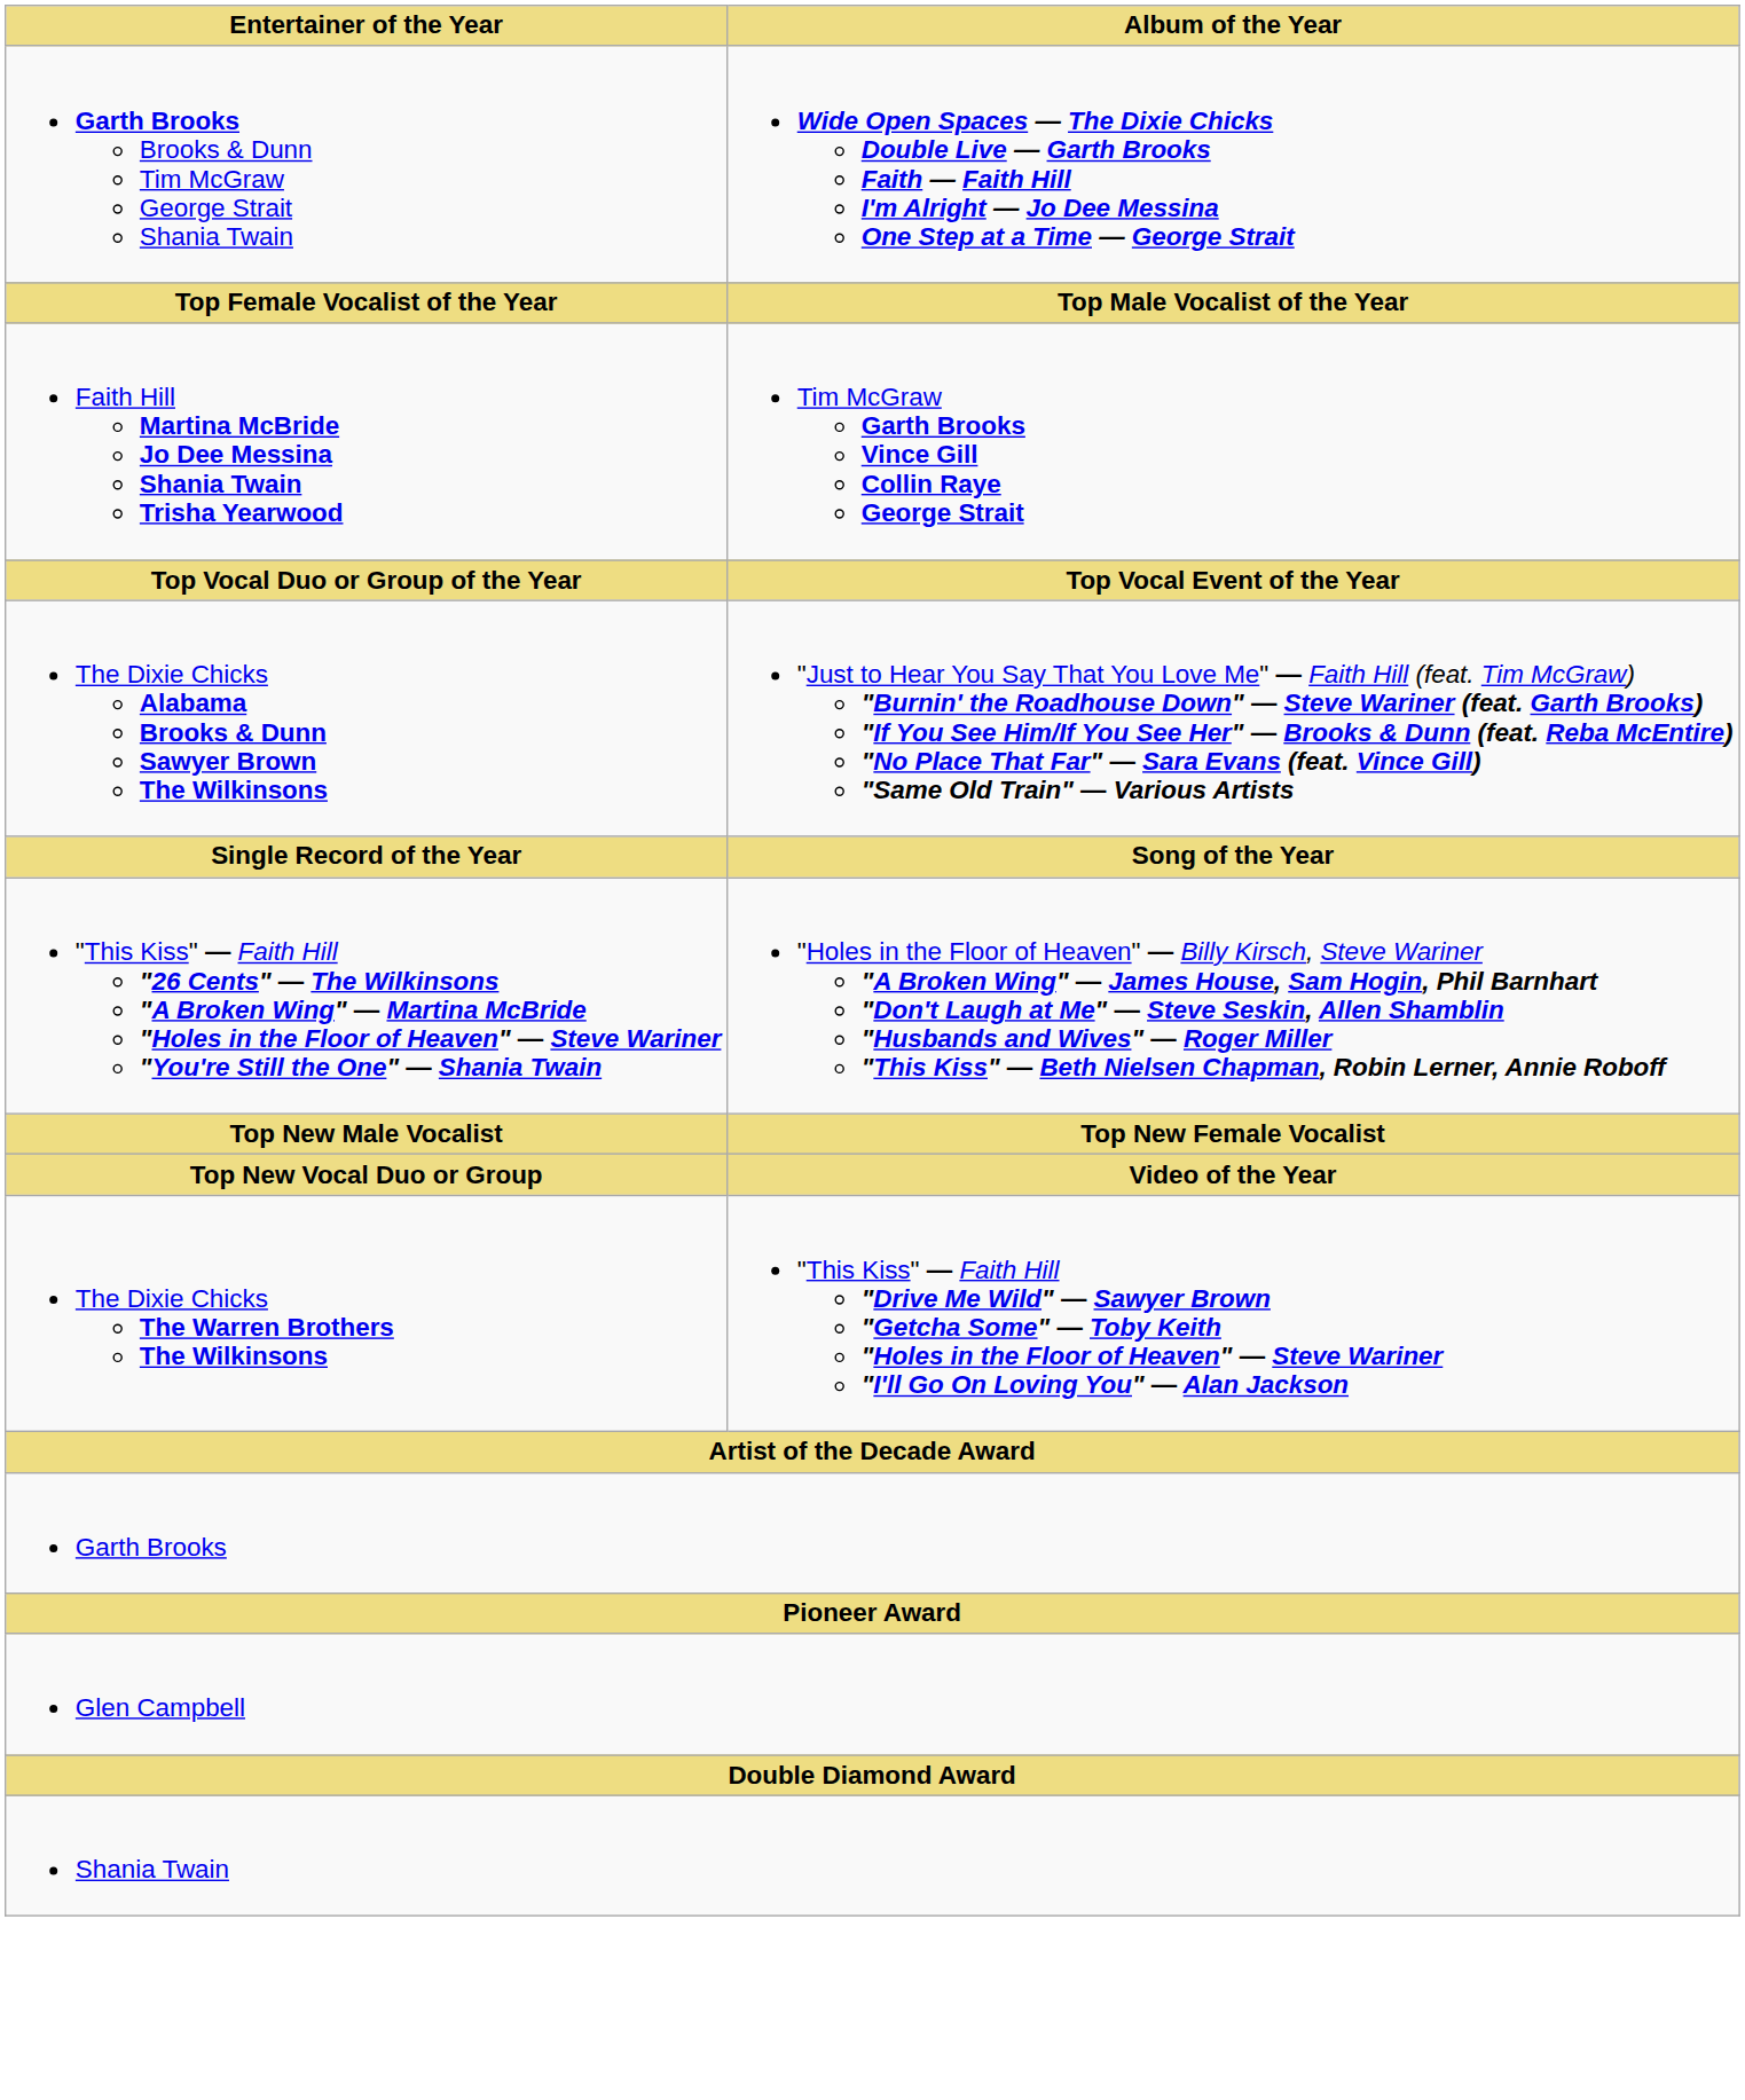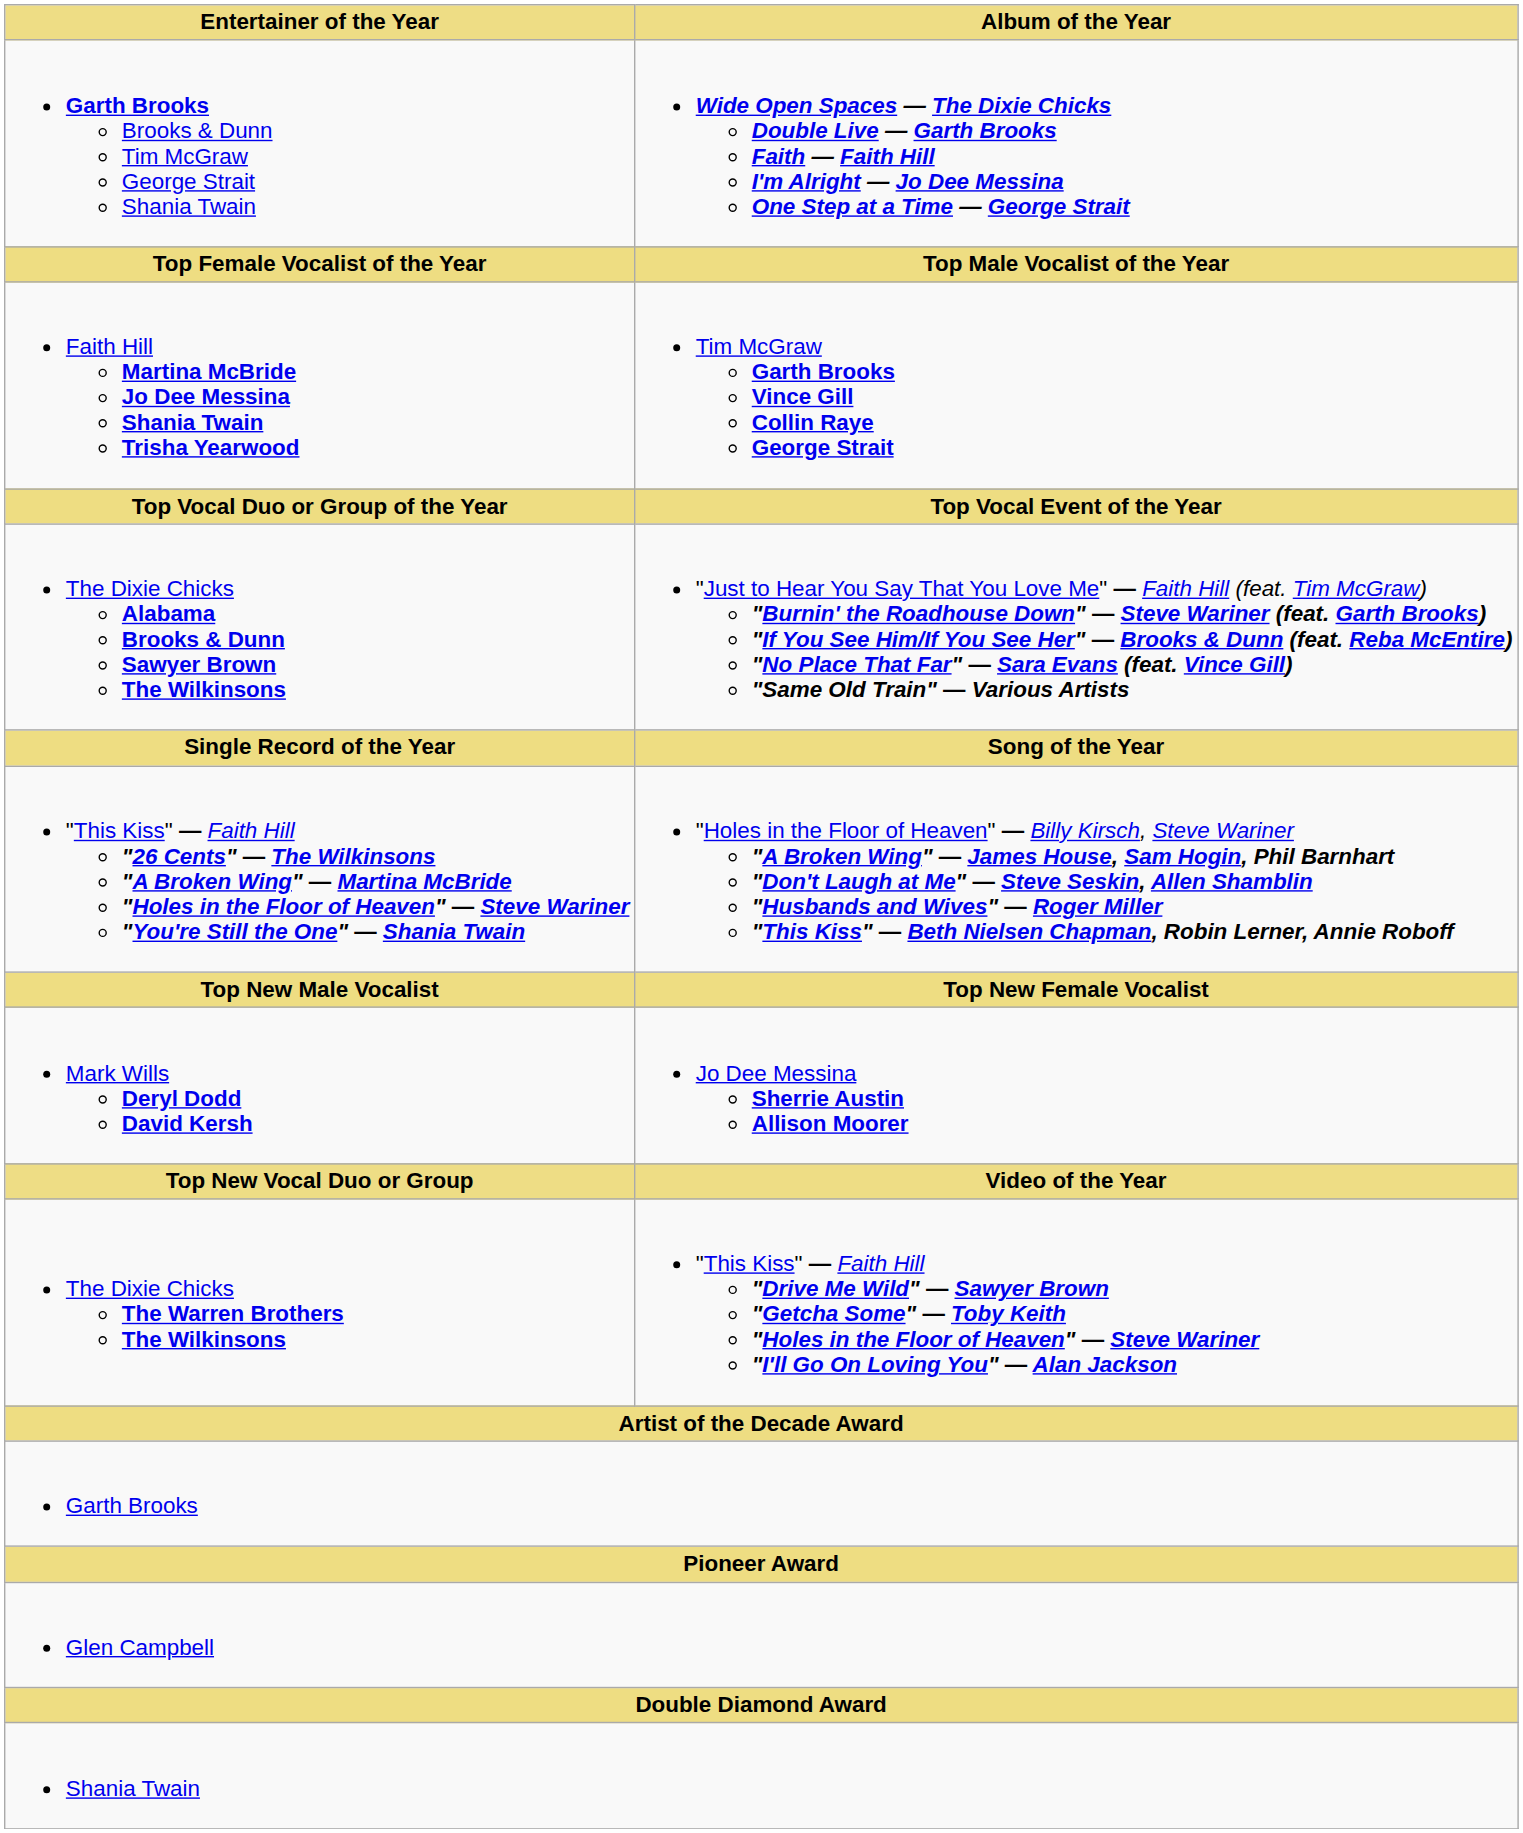 <table class="wikitable">
 <tr>
 <th style="background:#EEDD85; width=50%">Entertainer of the Year</th>
 <th style="background:#EEDD85; width=50%">Album of the Year</th>
 </tr>
 <tr>
 <td style="vertical-align:top"><br><ul><li><strong><a href='#'>Garth Brooks</a></strong><ul><li><a href='#'>Brooks & Dunn</a></li><li><a href='#'>Tim McGraw</a></li><li><a href='#'>George Strait</a></li><li><a href='#'>Shania Twain</a></li></ul></li></ul></td>
 <td style="vertical-align:top"><br><ul><li><strong><em><a href='#'>Wide Open Spaces</a><em> — <a href='#'>The Dixie Chicks</a><strong><ul><li></em><a href='#'>Double Live</a><em> — <a href='#'>Garth Brooks</a></li><li></em><a href='#'>Faith</a><em> — <a href='#'>Faith Hill</a></li><li></em><a href='#'>I'm Alright</a><em> — <a href='#'>Jo Dee Messina</a></li><li></em><a href='#'>One Step at a Time</a><em> — <a href='#'>George Strait</a></li></ul></li></ul></td>
 </tr>
 <tr>
 <th style="background:#EEDD82; width=25%">Top Female Vocalist of the Year</th>
 <th style="background:#EEDD82; width=25%">Top Male Vocalist of the Year</th>
 </tr>
 <tr>
 <td style="vertical-align:top"><br><ul><li></strong><a href='#'>Faith Hill</a><strong><ul><li><a href='#'>Martina McBride</a></li><li><a href='#'>Jo Dee Messina</a></li><li><a href='#'>Shania Twain</a></li><li><a href='#'>Trisha Yearwood</a></li></ul></li></ul></td>
 <td style="vertical-align:top"><br><ul><li></strong><a href='#'>Tim McGraw</a><strong><ul><li><a href='#'>Garth Brooks</a></li><li><a href='#'>Vince Gill</a></li><li><a href='#'>Collin Raye</a></li><li><a href='#'>George Strait</a></li></ul></li></ul></td>
 </tr>
 <tr>
 <th style="background:#EEDD82; width=25%">Top Vocal Duo or Group of the Year</th>
 <th style="background:#EEDD82; width=25%">Top Vocal Event of the Year</th>
 </tr>
 <tr>
 <td style="vertical-align:top"><br><ul><li></strong><a href='#'>The Dixie Chicks</a><strong><ul><li><a href='#'>Alabama</a></li><li><a href='#'>Brooks & Dunn</a></li><li><a href='#'>Sawyer Brown</a></li><li><a href='#'>The Wilkinsons</a></li></ul></li></ul></td>
 <td style="vertical-align:top"><br><ul><li></strong>"<a href='#'>Just to Hear You Say That You Love Me</a>"<strong> </em>—<em> </strong><a href='#'>Faith Hill</a> (feat. <a href='#'>Tim McGraw</a>)<strong><ul><li>"<a href='#'>Burnin' the Roadhouse Down</a>" </em>—<em> <a href='#'>Steve Wariner</a> (feat. <a href='#'>Garth Brooks</a>)</li><li>"<a href='#'>If You See Him/If You See Her</a>" </em>—<em> <a href='#'>Brooks & Dunn</a> (feat. <a href='#'>Reba McEntire</a>)</li><li>"<a href='#'>No Place That Far</a>" </em>—<em> <a href='#'>Sara Evans</a> (feat. <a href='#'>Vince Gill</a>)</li><li>"Same Old Train" </em>—<em> Various Artists</li></ul></li></ul></td>
 </tr>
 <tr>
 <th style="background:#EEDD82; width=25%">Single Record of the Year</th>
 <th style="background:#EEDD82; width=25%">Song of the Year</th>
 </tr>
 <tr>
 <td style="vertical-align:top"><br><ul><li></strong>"<a href='#'>This Kiss</a>"<strong> </em>—<em> </strong><a href='#'>Faith Hill</a><strong><ul><li>"<a href='#'>26 Cents</a>" </em>—<em> <a href='#'>The Wilkinsons</a></li><li>"<a href='#'>A Broken Wing</a>" </em>—<em> <a href='#'>Martina McBride</a></li><li>"<a href='#'>Holes in the Floor of Heaven</a>" </em>—<em> <a href='#'>Steve Wariner</a></li><li>"<a href='#'>You're Still the One</a>" </em>—<em> <a href='#'>Shania Twain</a></li></ul></li></ul></td>
 <td style="vertical-align:top"><br><ul><li></strong>"<a href='#'>Holes in the Floor of Heaven</a>"<strong> </em>—<em> </strong><a href='#'>Billy Kirsch</a>, <a href='#'>Steve Wariner</a><strong><ul><li>"<a href='#'>A Broken Wing</a>" </em>—<em> <a href='#'>James House</a>, <a href='#'>Sam Hogin</a>, Phil Barnhart</li><li>"<a href='#'>Don't Laugh at Me</a>" </em>—<em> <a href='#'>Steve Seskin</a>, <a href='#'>Allen Shamblin</a></li><li>"<a href='#'>Husbands and Wives</a>" </em>—<em> <a href='#'>Roger Miller</a></li><li>"<a href='#'>This Kiss</a>" </em>—<em> <a href='#'>Beth Nielsen Chapman</a>, Robin Lerner, Annie Roboff</li></ul></li></ul></td>
 </tr>
 <tr>
 <th style="background:#EEDD82; width=25%">Top New Male Vocalist</th>
 <th style="background:#EEDD82; width=25%">Top New Female Vocalist</th>
 </tr>
 <tr>
+<td style="vertical-align:top"><br><ul><li></strong><a href='#'>Mark Wills</a><strong><ul><li><a href='#'>Deryl Dodd</a></li><li><a href='#'>David Kersh</a></li></ul></li></ul></td>
+<td style="vertical-align:top"><br><ul><li></strong><a href='#'>Jo Dee Messina</a><strong><ul><li><a href='#'>Sherrie Austin</a></li><li><a href='#'>Allison Moorer</a></li></ul></li></ul></td>
+</tr>
+<tr>
 <th style="background:#EEDD85; width=25%">Top New Vocal Duo or Group</th>
 <th style="background:#EEDD85; width=25%">Video of the Year</th>
 </tr>
 <tr>
 <td><br><ul><li></strong><a href='#'>The Dixie Chicks</a><strong><ul><li><a href='#'>The Warren Brothers</a></li><li><a href='#'>The Wilkinsons</a></li></ul></li></ul></td>
 <td><br><ul><li></strong>"<a href='#'>This Kiss</a>"<strong> </em>—<em> </strong><a href='#'>Faith Hill</a><strong><ul><li>"<a href='#'>Drive Me Wild</a>" </em>—<em> <a href='#'>Sawyer Brown</a></li><li>"<a href='#'>Getcha Some</a>" </em>—<em> <a href='#'>Toby Keith</a></li><li>"<a href='#'>Holes in the Floor of Heaven</a>" </em>—<em> <a href='#'>Steve Wariner</a></li><li>"<a href='#'>I'll Go On Loving You</a>" </em>—<em> <a href='#'>Alan Jackson</a></li></ul></li></ul></td>
 </tr>
 <tr>
 <th colspan="2" style="background:#EEDD82; width=25%">Artist of the Decade Award</th>
 </tr>
 <tr>
 <td colspan="2"><br><ul><li></strong><a href='#'>Garth Brooks</a><strong></li></ul></td>
 </tr>
 <tr>
 <th colspan="2" style="background:#EEDD82; width=25%">Pioneer Award</th>
 </tr>
 <tr>
 <td colspan="2"><br><ul><li></strong><a href='#'>Glen Campbell</a><strong></li></ul></td>
 </tr>
 <tr>
 <th colspan="2" style="background:#EEDD82; width=25%">Double Diamond Award</th>
 </tr>
 <tr>
 <td colspan="2"><br><ul><li></strong><a href='#'>Shania Twain</a><strong></li></ul></td>
 </tr>
 </table>
